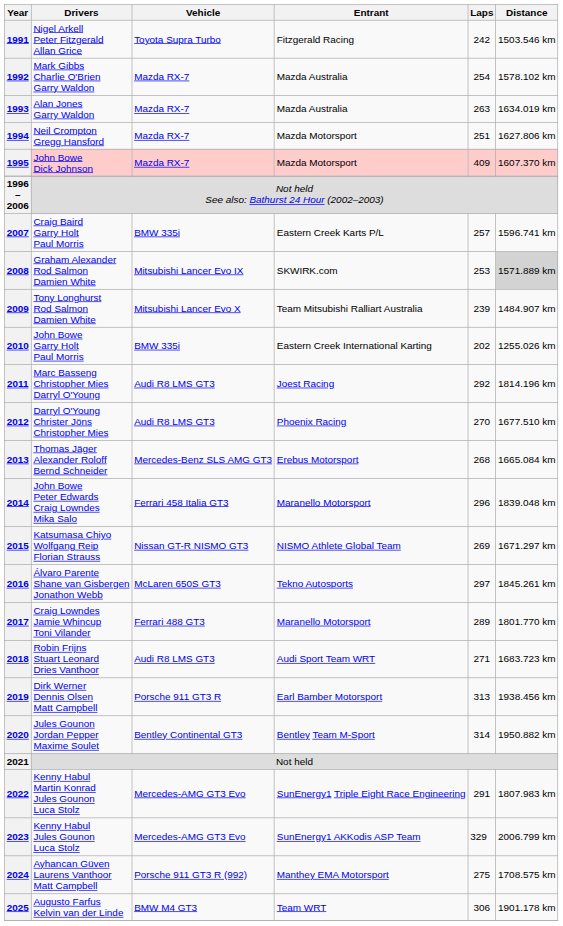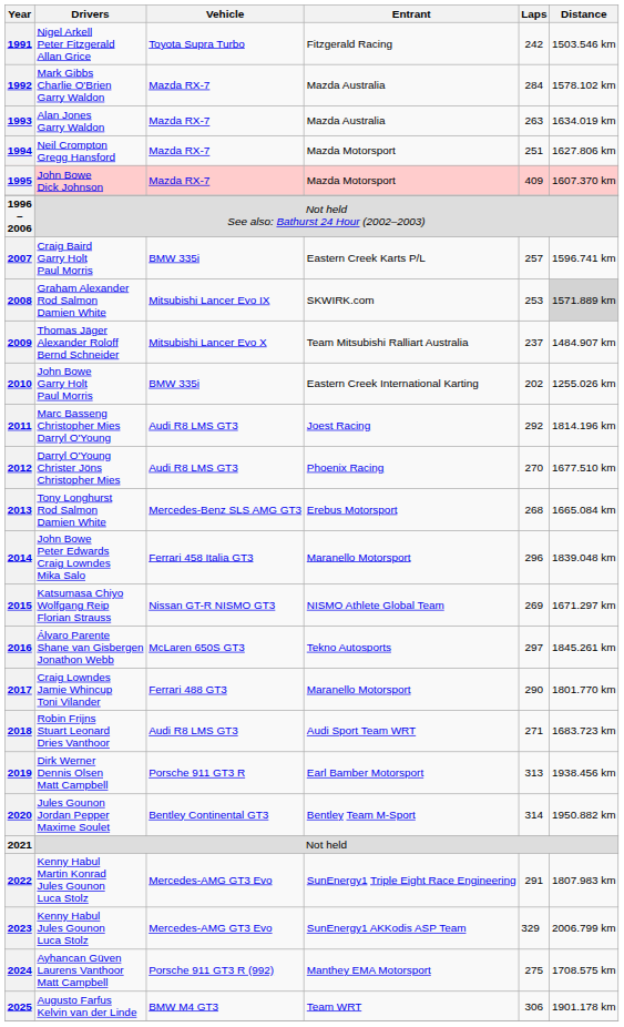 <table class="wikitable" style="font-size: 90%">
 <tr>
 <th>Year</th>
 <th>Drivers</th>
 <th>Vehicle</th>
 <th>Entrant</th>
 <th>Laps</th>
 <th>Distance</th>
 </tr>
 <tr>
 <th><a href='#'>1991</a></th>
 <td> <a href='#'>Nigel Arkell</a><br> <a href='#'>Peter Fitzgerald</a><br> <a href='#'>Allan Grice</a></td>
 <td><a href='#'>Toyota Supra Turbo</a></td>
 <td> Fitzgerald Racing</td>
 <td align="center">242</td>
 <td align="right">1503.546 km</td>
 </tr>
 <tr>
 <th><a href='#'>1992</a></th>
 <td> <a href='#'>Mark Gibbs</a><br> <a href='#'>Charlie O'Brien</a><br> <a href='#'>Garry Waldon</a></td>
 <td><a href='#'>Mazda RX-7</a></td>
 <td> Mazda Australia</td>
-<td align="center">254</td>
+<td align="center">284</td>
 <td align="right">1578.102 km</td>
 </tr>
 <tr>
 <th><a href='#'>1993</a></th>
 <td> <a href='#'>Alan Jones</a><br> <a href='#'>Garry Waldon</a></td>
 <td><a href='#'>Mazda RX-7</a></td>
 <td> Mazda Australia</td>
 <td align="center">263</td>
 <td align="right">1634.019 km</td>
 </tr>
 <tr>
 <th><a href='#'>1994</a></th>
 <td> <a href='#'>Neil Crompton</a><br> <a href='#'>Gregg Hansford</a></td>
 <td><a href='#'>Mazda RX-7</a></td>
 <td> Mazda Motorsport</td>
 <td align="center">251</td>
 <td align="right">1627.806 km</td>
 </tr>
 <tr style="background:#fcc;">
 <th><a href='#'>1995</a></th>
 <td> <a href='#'>John Bowe</a><br> <a href='#'>Dick Johnson</a></td>
 <td><a href='#'>Mazda RX-7</a></td>
 <td> Mazda Motorsport</td>
 <td align="center">409</td>
 <td align="right">1607.370 km</td>
 </tr>
 <tr>
 </tr>
 <tr style="background: #dddddd">
 <th>1996<br>–<br>2006</th>
 <td align="center" colspan="5"><em>Not held<br>See also: <a href='#'>Bathurst 24 Hour</a> (2002–2003)</td>
 </tr>
 <tr>
 <th><a href='#'>2007</a></th>
 <td> <a href='#'>Craig Baird</a><br> <a href='#'>Garry Holt</a><br> <a href='#'>Paul Morris</a></td>
 <td><a href='#'>BMW 335i</a></td>
 <td> Eastern Creek Karts P/L</td>
 <td align="center">257</td>
 <td align="right">1596.741 km</td>
 </tr>
 <tr>
 <th><a href='#'>2008</a></th>
 <td> <a href='#'>Graham Alexander</a><br> <a href='#'>Rod Salmon</a><br> <a href='#'>Damien White</a></td>
 <td><a href='#'>Mitsubishi Lancer Evo IX</a></td>
 <td> SKWIRK.com</td>
 <td align="center">253</td>
 <td align="right" style="background: lightgrey;">1571.889 km</td>
 </tr>
 <tr>
 <th><a href='#'>2009</a></th>
-<td> <a href='#'>Tony Longhurst</a><br> <a href='#'>Rod Salmon</a><br> <a href='#'>Damien White</a></td>
+<td> <a href='#'>Thomas Jäger</a><br> <a href='#'>Alexander Roloff</a><br> <a href='#'>Bernd Schneider</a></td>
 <td><a href='#'>Mitsubishi Lancer Evo X</a></td>
 <td> Team Mitsubishi Ralliart Australia</td>
-<td align="center">239</td>
+<td align="center">237</td>
 <td align="right">1484.907 km</td>
 </tr>
 <tr>
 <th><a href='#'>2010</a></th>
 <td> <a href='#'>John Bowe</a><br> <a href='#'>Garry Holt</a><br> <a href='#'>Paul Morris</a></td>
 <td><a href='#'>BMW 335i</a></td>
 <td> Eastern Creek International Karting</td>
 <td align="center">202</td>
 <td align="right">1255.026 km</td>
 </tr>
 <tr>
 <th><a href='#'>2011</a></th>
 <td> <a href='#'>Marc Basseng</a><br> <a href='#'>Christopher Mies</a><br> <a href='#'>Darryl O'Young</a></td>
 <td><a href='#'>Audi R8 LMS GT3</a></td>
 <td> <a href='#'>Joest Racing</a></td>
 <td align="center">292</td>
 <td align="right">1814.196 km</td>
 </tr>
 <tr>
 <th><a href='#'>2012</a></th>
 <td> <a href='#'>Darryl O'Young</a><br> <a href='#'>Christer Jöns</a><br> <a href='#'>Christopher Mies</a></td>
 <td><a href='#'>Audi R8 LMS GT3</a></td>
 <td> <a href='#'>Phoenix Racing</a></td>
 <td align="center">270</td>
 <td align="right">1677.510 km</td>
 </tr>
 <tr>
 <th><a href='#'>2013</a></th>
-<td> <a href='#'>Thomas Jäger</a><br> <a href='#'>Alexander Roloff</a><br> <a href='#'>Bernd Schneider</a></td>
+<td> <a href='#'>Tony Longhurst</a><br> <a href='#'>Rod Salmon</a><br> <a href='#'>Damien White</a></td>
 <td><a href='#'>Mercedes-Benz SLS AMG GT3</a></td>
 <td> <a href='#'>Erebus Motorsport</a></td>
 <td align="center">268</td>
 <td align="right">1665.084 km</td>
 </tr>
 <tr>
 <th><a href='#'>2014</a></th>
 <td> <a href='#'>John Bowe</a><br> <a href='#'>Peter Edwards</a><br> <a href='#'>Craig Lowndes</a><br> <a href='#'>Mika Salo</a></td>
 <td><a href='#'>Ferrari 458 Italia GT3</a></td>
 <td> <a href='#'>Maranello Motorsport</a></td>
 <td align="center">296</td>
 <td align="right">1839.048 km</td>
 </tr>
 <tr>
 <th><a href='#'>2015</a></th>
 <td> <a href='#'>Katsumasa Chiyo</a><br> <a href='#'>Wolfgang Reip</a><br> <a href='#'>Florian Strauss</a></td>
 <td><a href='#'>Nissan GT-R NISMO GT3</a></td>
 <td> <a href='#'>NISMO Athlete Global Team</a></td>
 <td align="center">269</td>
 <td align="right">1671.297 km</td>
 </tr>
 <tr>
 <th><a href='#'>2016</a></th>
 <td> <a href='#'>Álvaro Parente</a><br> <a href='#'>Shane van Gisbergen</a><br> <a href='#'>Jonathon Webb</a></td>
 <td><a href='#'>McLaren 650S GT3</a></td>
 <td> <a href='#'>Tekno Autosports</a></td>
 <td align="center">297</td>
 <td align="right">1845.261 km</td>
 </tr>
 <tr>
 <th><a href='#'>2017</a></th>
 <td> <a href='#'>Craig Lowndes</a><br> <a href='#'>Jamie Whincup</a><br> <a href='#'>Toni Vilander</a></td>
 <td><a href='#'>Ferrari 488 GT3</a></td>
 <td> <a href='#'>Maranello Motorsport</a></td>
-<td align="center">289</td>
+<td align="center">290</td>
 <td align="right">1801.770 km</td>
 </tr>
 <tr>
 <th><a href='#'>2018</a></th>
 <td> <a href='#'>Robin Frijns</a><br> <a href='#'>Stuart Leonard</a><br> <a href='#'>Dries Vanthoor</a></td>
 <td><a href='#'>Audi R8 LMS GT3</a></td>
 <td> <a href='#'>Audi Sport Team WRT</a></td>
 <td align="center">271</td>
 <td align="right">1683.723 km</td>
 </tr>
 <tr>
 <th><a href='#'>2019</a></th>
 <td> <a href='#'>Dirk Werner</a><br> <a href='#'>Dennis Olsen</a><br> <a href='#'>Matt Campbell</a></td>
 <td><a href='#'>Porsche 911 GT3 R</a></td>
 <td> <a href='#'>Earl Bamber Motorsport</a></td>
 <td align="center">313</td>
 <td align="right">1938.456 km</td>
 </tr>
 <tr>
 <th><a href='#'>2020</a></th>
 <td> <a href='#'>Jules Gounon</a><br> <a href='#'>Jordan Pepper</a><br> <a href='#'>Maxime Soulet</a></td>
 <td><a href='#'>Bentley Continental GT3</a></td>
 <td> <a href='#'>Bentley</a> <a href='#'>Team M-Sport</a></td>
 <td align="center">314</td>
 <td align="right">1950.882 km</td>
 </tr>
 <tr style="background:#dddddd">
 <th>2021</th>
 <td align=center colspan=5></em>Not held<em></td>
 </tr>
 <tr>
 <th><a href='#'>2022</a></th>
 <td> <a href='#'>Kenny Habul</a><br> <a href='#'>Martin Konrad</a><br> <a href='#'>Jules Gounon</a><br> <a href='#'>Luca Stolz</a></td>
 <td><a href='#'>Mercedes-AMG GT3 Evo</a></td>
 <td> <a href='#'>SunEnergy1</a> <a href='#'>Triple Eight Race Engineering</a></td>
 <td align=center>291</td>
 <td align=right>1807.983 km</td>
 </tr>
 <tr>
 <th><a href='#'>2023</a></th>
 <td> <a href='#'>Kenny Habul</a><br> <a href='#'>Jules Gounon</a><br> <a href='#'>Luca Stolz</a></td>
 <td><a href='#'>Mercedes-AMG GT3 Evo</a></td>
 <td> <a href='#'>SunEnergy1 AKKodis ASP Team</a></td>
 <td aligncenter>329</td>
 <td align=right>2006.799 km</td>
 </tr>
 <tr>
 <th><a href='#'>2024</a></th>
 <td> <a href='#'>Ayhancan Güven</a><br> <a href='#'>Laurens Vanthoor</a><br> <a href='#'>Matt Campbell</a></td>
 <td><a href='#'>Porsche 911 GT3 R (992)</a></td>
 <td> <a href='#'>Manthey EMA Motorsport</a></td>
 <td align="center">275</td>
 <td align="right">1708.575 km</td>
 </tr>
 <tr>
 <th><a href='#'>2025</a></th>
 <td> <a href='#'>Augusto Farfus</a><br> <a href='#'>Kelvin van der Linde</a><br></td>
 <td><a href='#'>BMW M4 GT3</a></td>
 <td> <a href='#'>Team WRT</a></td>
 <td align="center">306</td>
 <td align="right">1901.178 km</td>
 </tr>
 <tr>
 </tr>
 </table>
